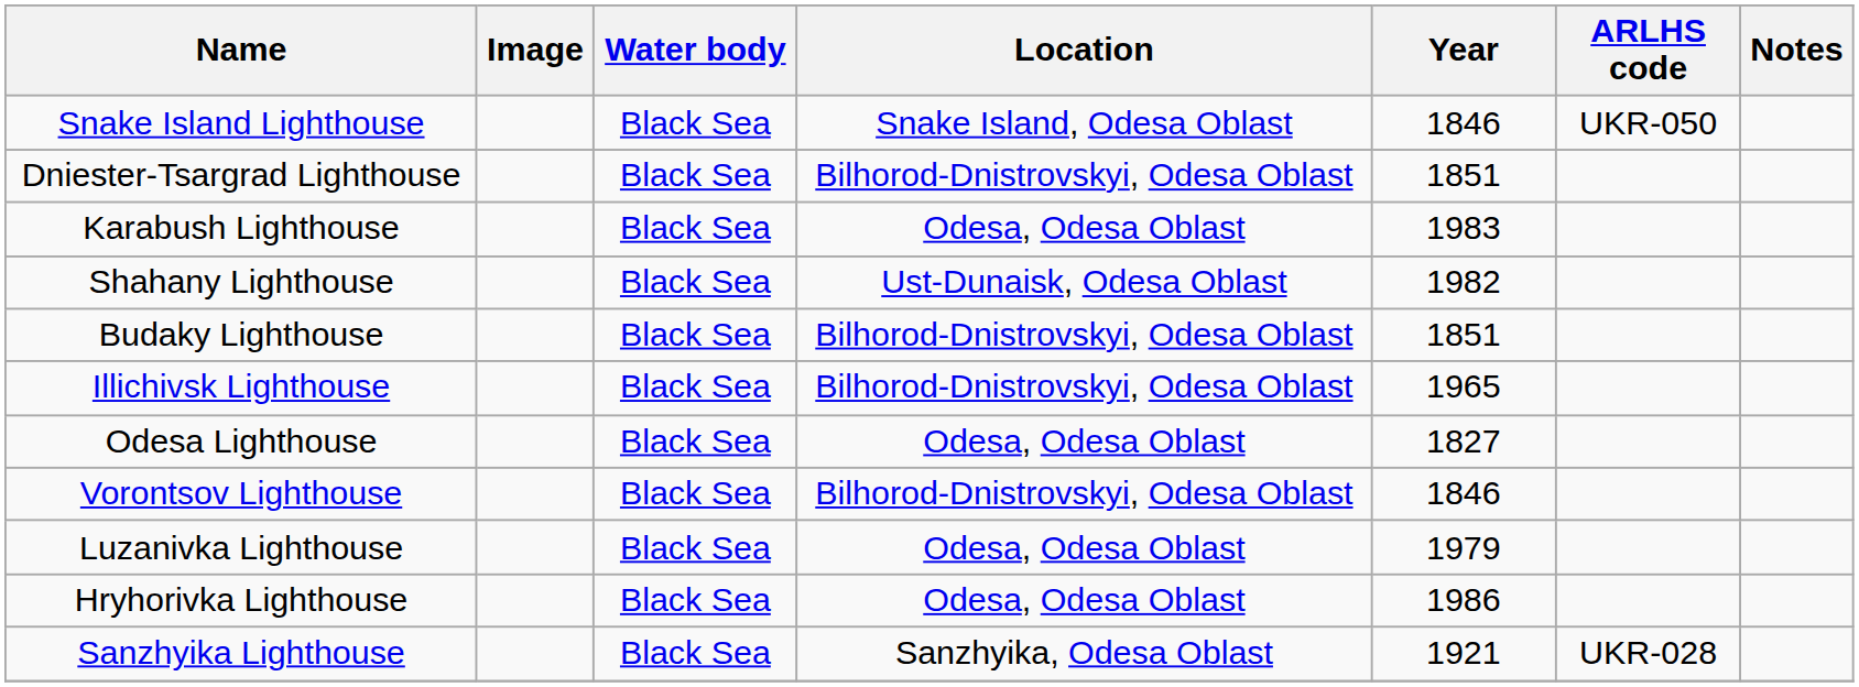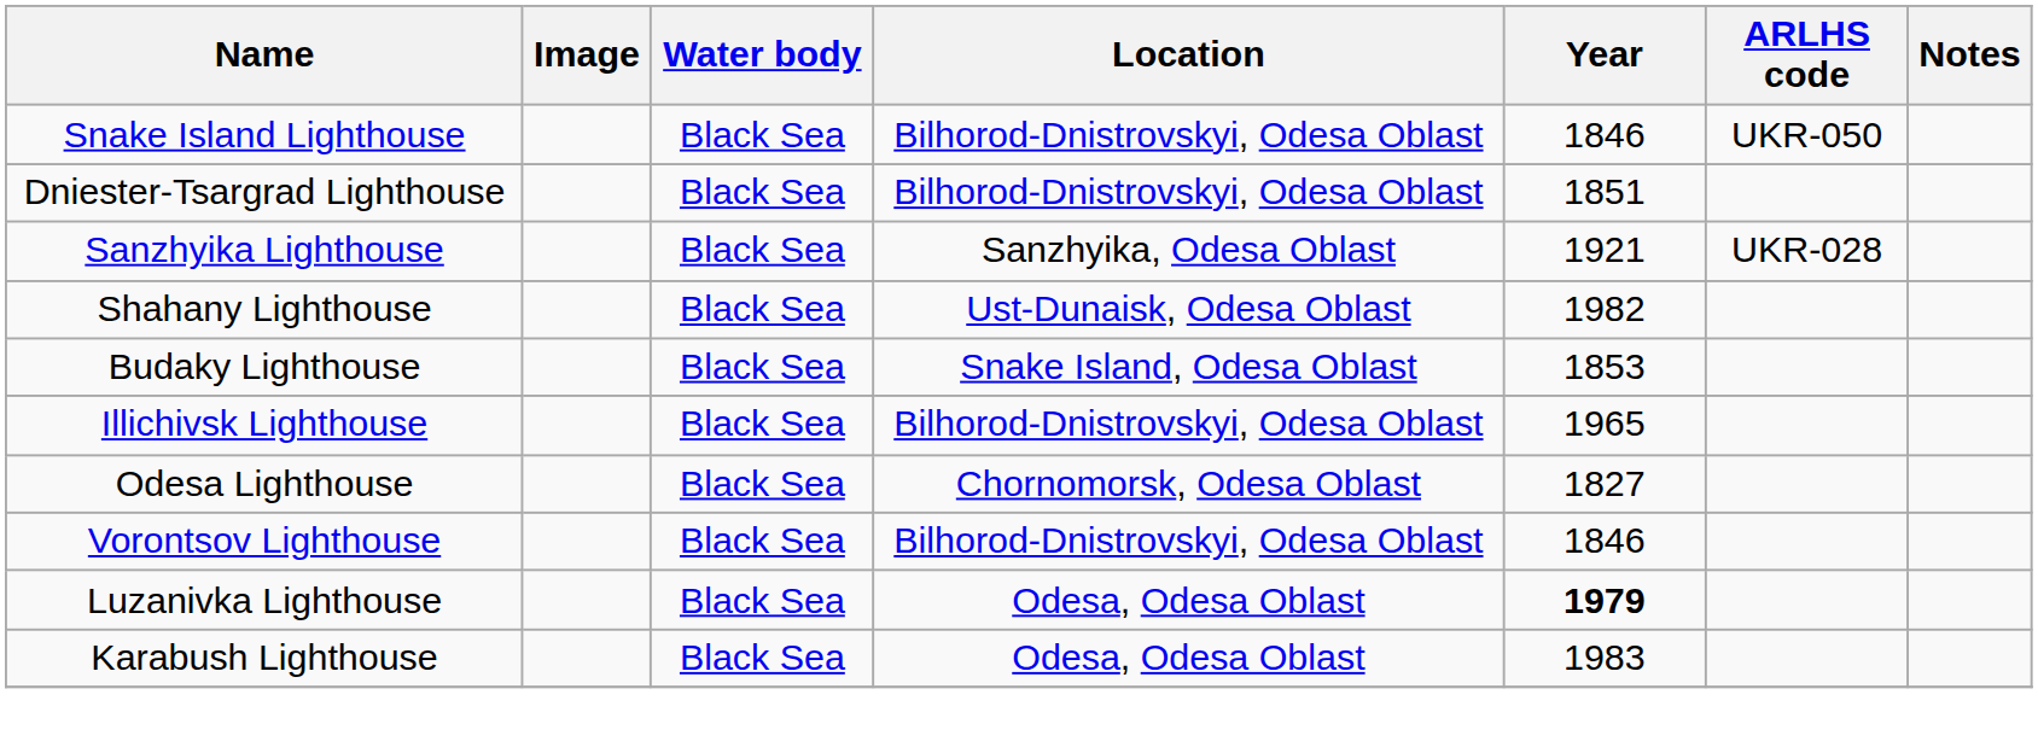 <table class="wikitable sortable" style="margin:auto;text-align:center">
 <tr>
 <th>Name</th>
 <th class="unsortable">Image</th>
 <th><a href='#'>Water body</a></th>
 <th>Location</th>
 <th width=10%>Year</th>
 <th width=10%><a href='#'>ARLHS</a> code</th>
 <th>Notes</th>
 </tr>
 <tr>
 <td><a href='#'>Snake Island Lighthouse</a></td>
 <td></td>
 <td><a href='#'>Black Sea</a></td>
-<td><a href='#'>Snake Island</a>, <a href='#'>Odesa Oblast</a></td>
+<td><a href='#'>Bilhorod-Dnistrovskyi</a>, <a href='#'>Odesa Oblast</a></td>
 <td>1846</td>
 <td>UKR-050</td>
 <td></td>
 </tr>
 <tr>
 <td>Dniester-Tsargrad Lighthouse</td>
 <td></td>
 <td><a href='#'>Black Sea</a></td>
 <td><a href='#'>Bilhorod-Dnistrovskyi</a>, <a href='#'>Odesa Oblast</a></td>
 <td>1851</td>
 <td></td>
 <td></td>
 </tr>
 <tr>
-<td>Karabush Lighthouse</td>
+<td><a href='#'>Sanzhyika Lighthouse</a></td>
 <td></td>
 <td><a href='#'>Black Sea</a></td>
-<td><a href='#'>Odesa</a>, <a href='#'>Odesa Oblast</a></td>
-<td>1983</td>
-<td></td>
+<td>Sanzhyika, <a href='#'>Odesa Oblast</a></td>
+<td>1921</td>
+<td>UKR-028</td>
 <td></td>
 </tr>
 <tr>
 <td>Shahany Lighthouse</td>
 <td></td>
 <td><a href='#'>Black Sea</a></td>
 <td><a href='#'>Ust-Dunaisk</a>, <a href='#'>Odesa Oblast</a></td>
 <td>1982</td>
 <td></td>
 <td></td>
 </tr>
 <tr>
 <td>Budaky Lighthouse</td>
 <td></td>
 <td><a href='#'>Black Sea</a></td>
-<td><a href='#'>Bilhorod-Dnistrovskyi</a>, <a href='#'>Odesa Oblast</a></td>
-<td>1851</td>
+<td><a href='#'>Snake Island</a>, <a href='#'>Odesa Oblast</a></td>
+<td>1853</td>
 <td></td>
 <td></td>
 </tr>
 <tr>
 <td><a href='#'>Illichivsk Lighthouse</a></td>
 <td></td>
 <td><a href='#'>Black Sea</a></td>
 <td><a href='#'>Bilhorod-Dnistrovskyi</a>, <a href='#'>Odesa Oblast</a></td>
 <td>1965</td>
 <td></td>
 <td></td>
 </tr>
 <tr>
 <td>Odesa Lighthouse</td>
 <td></td>
 <td><a href='#'>Black Sea</a></td>
-<td><a href='#'>Odesa</a>, <a href='#'>Odesa Oblast</a></td>
+<td><a href='#'>Chornomorsk</a>, <a href='#'>Odesa Oblast</a></td>
 <td>1827</td>
 <td></td>
 <td></td>
 </tr>
 <tr>
 <td><a href='#'>Vorontsov Lighthouse</a></td>
 <td></td>
 <td><a href='#'>Black Sea</a></td>
 <td><a href='#'>Bilhorod-Dnistrovskyi</a>, <a href='#'>Odesa Oblast</a></td>
 <td>1846</td>
 <td></td>
 <td></td>
 </tr>
 <tr>
 <td>Luzanivka Lighthouse</td>
 <td></td>
 <td><a href='#'>Black Sea</a></td>
 <td><a href='#'>Odesa</a>, <a href='#'>Odesa Oblast</a></td>
-<td>1979</td>
+<td><strong>1979</strong></td>
 <td></td>
 <td></td>
 </tr>
 <tr>
-<td>Hryhorivka Lighthouse</td>
+<td>Karabush Lighthouse</td>
 <td></td>
 <td><a href='#'>Black Sea</a></td>
 <td><a href='#'>Odesa</a>, <a href='#'>Odesa Oblast</a></td>
-<td>1986</td>
+<td>1983</td>
 <td></td>
-<td></td>
-</tr>
-<tr>
-<td><a href='#'>Sanzhyika Lighthouse</a></td>
-<td></td>
-<td><a href='#'>Black Sea</a></td>
-<td>Sanzhyika, <a href='#'>Odesa Oblast</a></td>
-<td>1921</td>
-<td>UKR-028</td>
 <td></td>
 </tr>
 <tr>
 </tr>
 </table>
